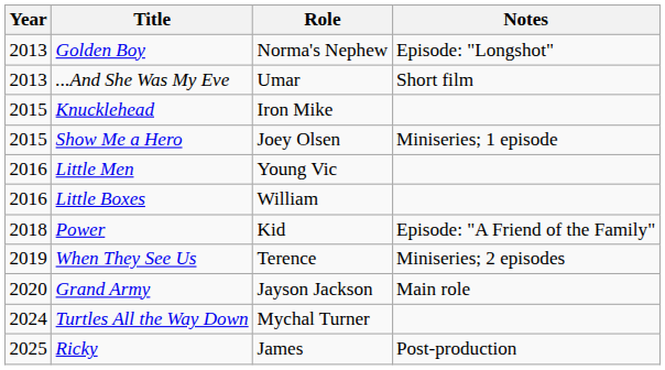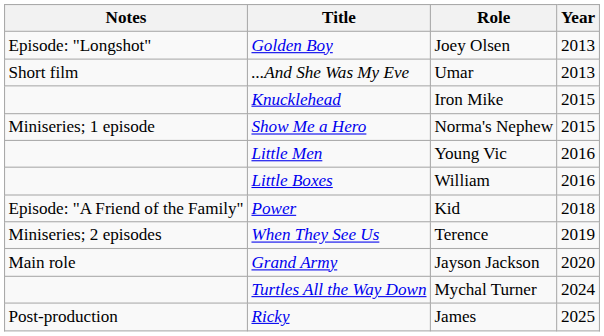 <table class="wikitable plainrowheaders sortable">
 <tr>
-<th scope="col">Year</th>
+<th scope="col" class="unsortable">Notes</th>
 <th scope="col">Title</th>
 <th scope="col">Role</th>
-<th scope="col" class="unsortable">Notes</th>
+<th scope="col">Year</th>
 </tr>
 <tr>
+<td>Episode: "Longshot"</td>
+<td><em><a href='#'>Golden Boy</a></em></td>
+<td>Joey Olsen</td>
 <td>2013</td>
-<td><em><a href='#'>Golden Boy</a></em></td>
-<td>Norma's Nephew</td>
-<td>Episode: "Longshot"</td>
 </tr>
 <tr>
-<td>2013</td>
+<td>Short film</td>
 <td><em>...And She Was My Eve</em></td>
 <td>Umar</td>
-<td>Short film</td>
+<td>2013</td>
 </tr>
 <tr>
-<td>2015</td>
+<td></td>
 <td><em><a href='#'>Knucklehead</a></em></td>
 <td>Iron Mike</td>
-<td></td>
+<td>2015</td>
 </tr>
 <tr>
+<td>Miniseries; 1 episode</td>
+<td><em><a href='#'>Show Me a Hero</a></em></td>
+<td>Norma's Nephew</td>
 <td>2015</td>
-<td><em><a href='#'>Show Me a Hero</a></em></td>
-<td>Joey Olsen</td>
-<td>Miniseries; 1 episode</td>
 </tr>
 <tr>
-<td>2016</td>
+<td></td>
 <td><em><a href='#'>Little Men</a></em></td>
 <td>Young Vic</td>
-<td></td>
+<td>2016</td>
 </tr>
 <tr>
-<td>2016</td>
+<td></td>
 <td><em><a href='#'>Little Boxes</a></em></td>
 <td>William</td>
-<td></td>
+<td>2016</td>
 </tr>
 <tr>
-<td>2018</td>
+<td>Episode: "A Friend of the Family"</td>
 <td><em><a href='#'>Power</a></em></td>
 <td>Kid</td>
-<td>Episode: "A Friend of the Family"</td>
+<td>2018</td>
 </tr>
 <tr>
-<td>2019</td>
+<td>Miniseries; 2 episodes</td>
 <td><em><a href='#'>When They See Us</a></em></td>
 <td>Terence</td>
-<td>Miniseries; 2 episodes</td>
+<td>2019</td>
 </tr>
 <tr>
-<td>2020</td>
+<td>Main role</td>
 <td><em><a href='#'>Grand Army</a></em></td>
 <td>Jayson Jackson</td>
-<td>Main role</td>
+<td>2020</td>
 </tr>
 <tr>
-<td>2024</td>
+<td></td>
 <td><em><a href='#'>Turtles All the Way Down</a></em></td>
 <td>Mychal Turner</td>
-<td></td>
+<td>2024</td>
 </tr>
 <tr>
-<td>2025</td>
+<td>Post-production</td>
 <td><em><a href='#'>Ricky</a></em></td>
 <td>James</td>
-<td>Post-production</td>
+<td>2025</td>
 </tr>
 </table>
